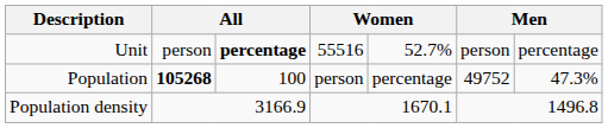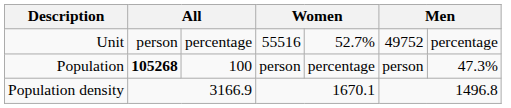 <table class="wikitable" style="text-align:right;">
 <tr>
 <th>Description</th>
 <th colspan=2>All</th>
 <th colspan=2>Women</th>
 <th colspan=2>Men</th>
 </tr>
 <tr>
 <td>Unit</td>
 <td>person</td>
-<td><strong>percentage</strong></td>
+<td>percentage</td>
 <td>55516</td>
 <td>52.7%</td>
-<td>person</td>
+<td>49752</td>
 <td>percentage</td>
 </tr>
 <tr ->
 <td>Population</td>
 <td><strong>105268</strong></td>
 <td>100</td>
 <td>person</td>
 <td>percentage</td>
-<td>49752</td>
+<td>person</td>
 <td>47.3%</td>
 </tr>
 <tr ->
 <td>Population density</td>
 <td colspan=2>3166.9</td>
 <td colspan=2>1670.1</td>
 <td colspan=2>1496.8</td>
 </tr>
 </table>
